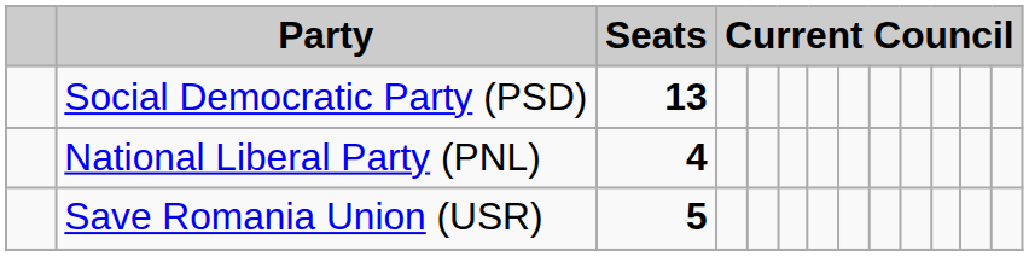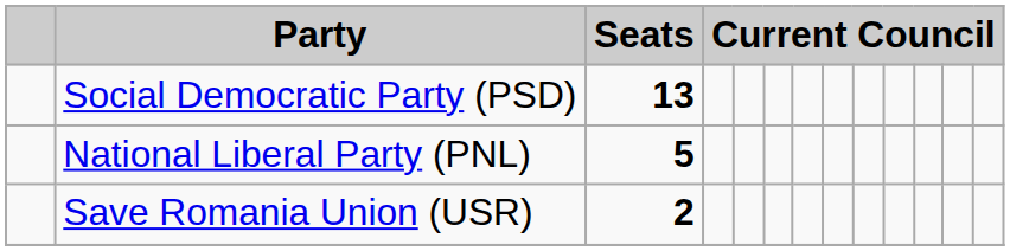 <table class="wikitable">
 <tr>
 <th style="background:#ccc">   </th>
 <th style="background:#ccc">Party</th>
 <th style="background:#ccc">Seats</th>
 <th style="background:#ccc" colspan="13">Current Council</th>
 </tr>
 <tr>
 <td>  </td>
 <td><a href='#'>Social Democratic Party</a> (PSD)</td>
 <td style="text-align: right"><strong>13</strong></td>
 <td>  </td>
 <td>  </td>
 <td>  </td>
 <td>  </td>
 <td>  </td>
 <td>  </td>
 <td>  </td>
 <td>  </td>
 <td>  </td>
 <td>  </td>
 </tr>
 <tr>
 <td>  </td>
 <td><a href='#'>National Liberal Party</a> (PNL)</td>
-<td style="text-align: right"><strong>4</strong></td>
+<td style="text-align: right"><strong>5</strong></td>
 <td>  </td>
 <td>  </td>
 <td>  </td>
 <td>  </td>
 <td> </td>
 <td> </td>
 <td> </td>
 <td> </td>
 <td> </td>
 <td> </td>
 </tr>
 <tr>
 <td>  </td>
 <td><a href='#'>Save Romania Union</a> (USR)</td>
-<td style="text-align: right"><strong>5</strong></td>
+<td style="text-align: right"><strong>2</strong></td>
 <td>  </td>
 <td>  </td>
 <td> </td>
 <td> </td>
 <td> </td>
 <td> </td>
 <td> </td>
 <td> </td>
 <td> </td>
 <td> </td>
 </tr>
 <tr>
 </tr>
 </table>
